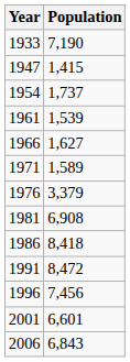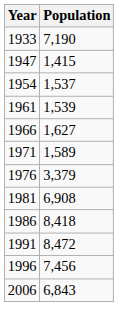 <table class="wikitable">
 <tr>
 <th>Year</th>
 <th>Population</th>
 </tr>
 <tr>
 <td>1933</td>
 <td>7,190</td>
 </tr>
 <tr>
 <td>1947</td>
 <td>1,415</td>
 </tr>
 <tr>
 <td>1954</td>
-<td>1,737</td>
+<td>1,537</td>
 </tr>
 <tr>
 <td>1961</td>
 <td>1,539</td>
 </tr>
 <tr>
 <td>1966</td>
 <td>1,627</td>
 </tr>
 <tr>
 <td>1971</td>
 <td>1,589</td>
 </tr>
 <tr>
 <td>1976</td>
 <td>3,379</td>
 </tr>
 <tr>
 <td>1981</td>
 <td>6,908</td>
 </tr>
 <tr>
 <td>1986</td>
 <td>8,418</td>
 </tr>
 <tr>
 <td>1991</td>
 <td>8,472</td>
 </tr>
 <tr>
 <td>1996</td>
 <td>7,456</td>
 </tr>
 <tr>
-<td>2001</td>
-<td>6,601</td>
-</tr>
-<tr>
 <td>2006</td>
 <td>6,843</td>
 </tr>
 </table>
